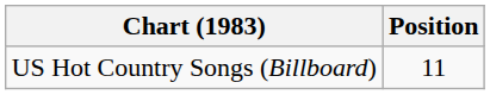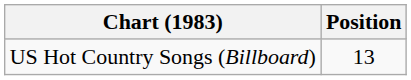 <table class="wikitable">
 <tr>
 <th>Chart (1983)</th>
 <th>Position</th>
 </tr>
 <tr>
 <td>US Hot Country Songs (<em>Billboard</em>)</td>
-<td align="center">11</td>
+<td align="center">13</td>
 </tr>
 </table>
